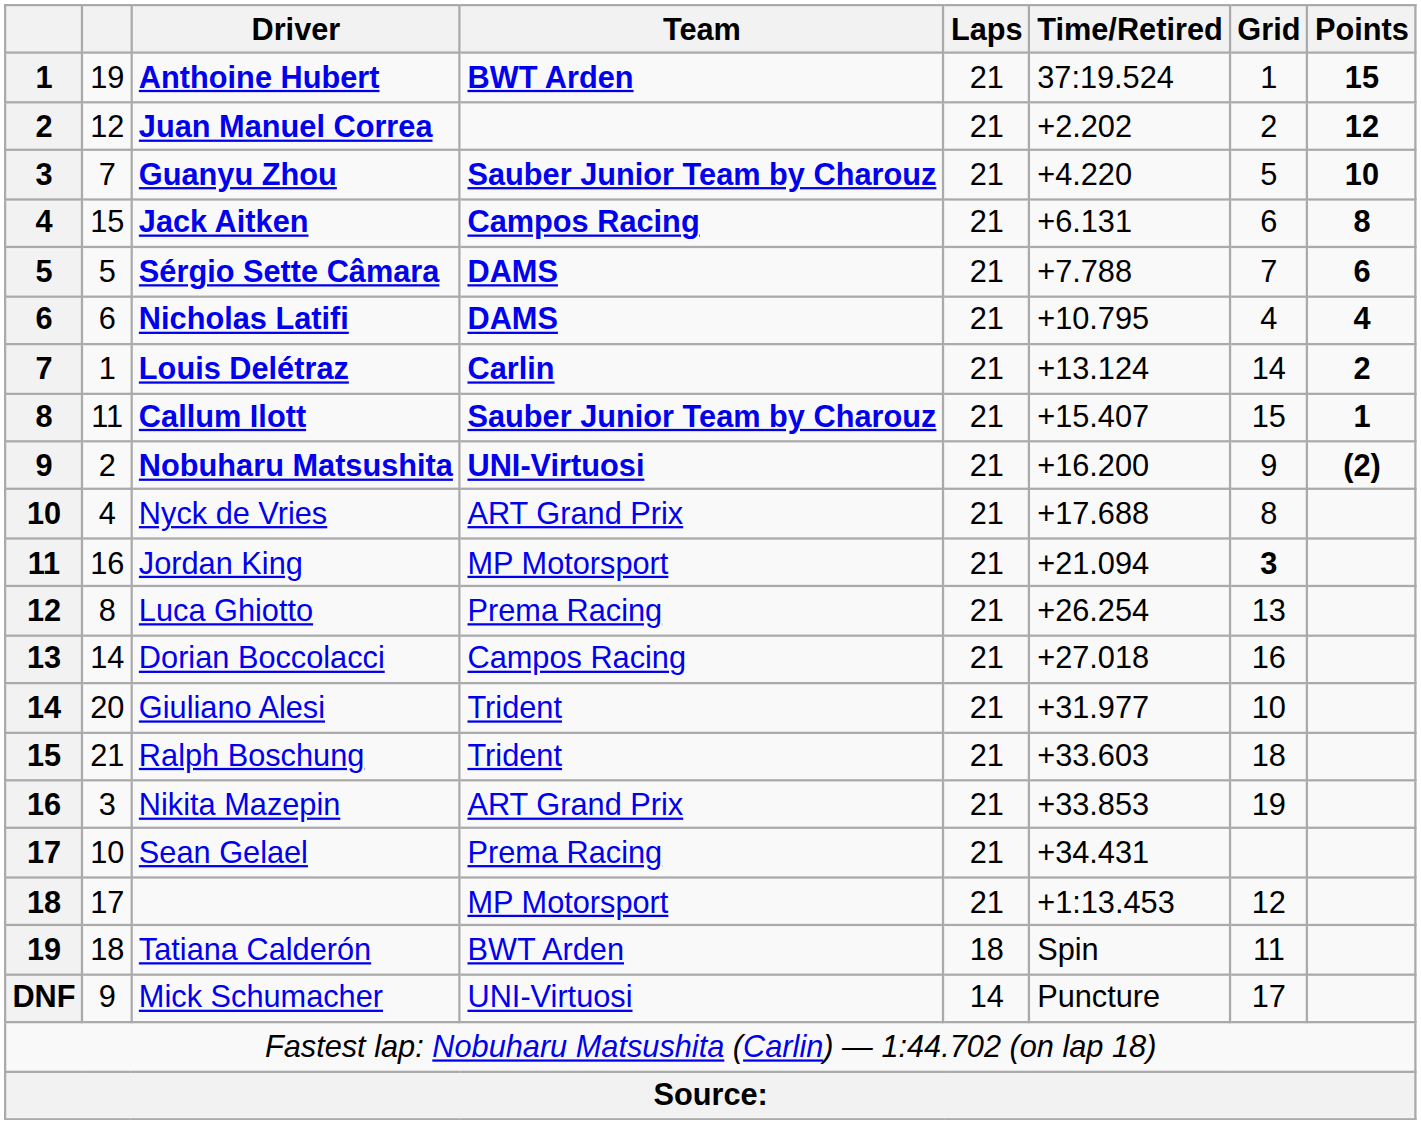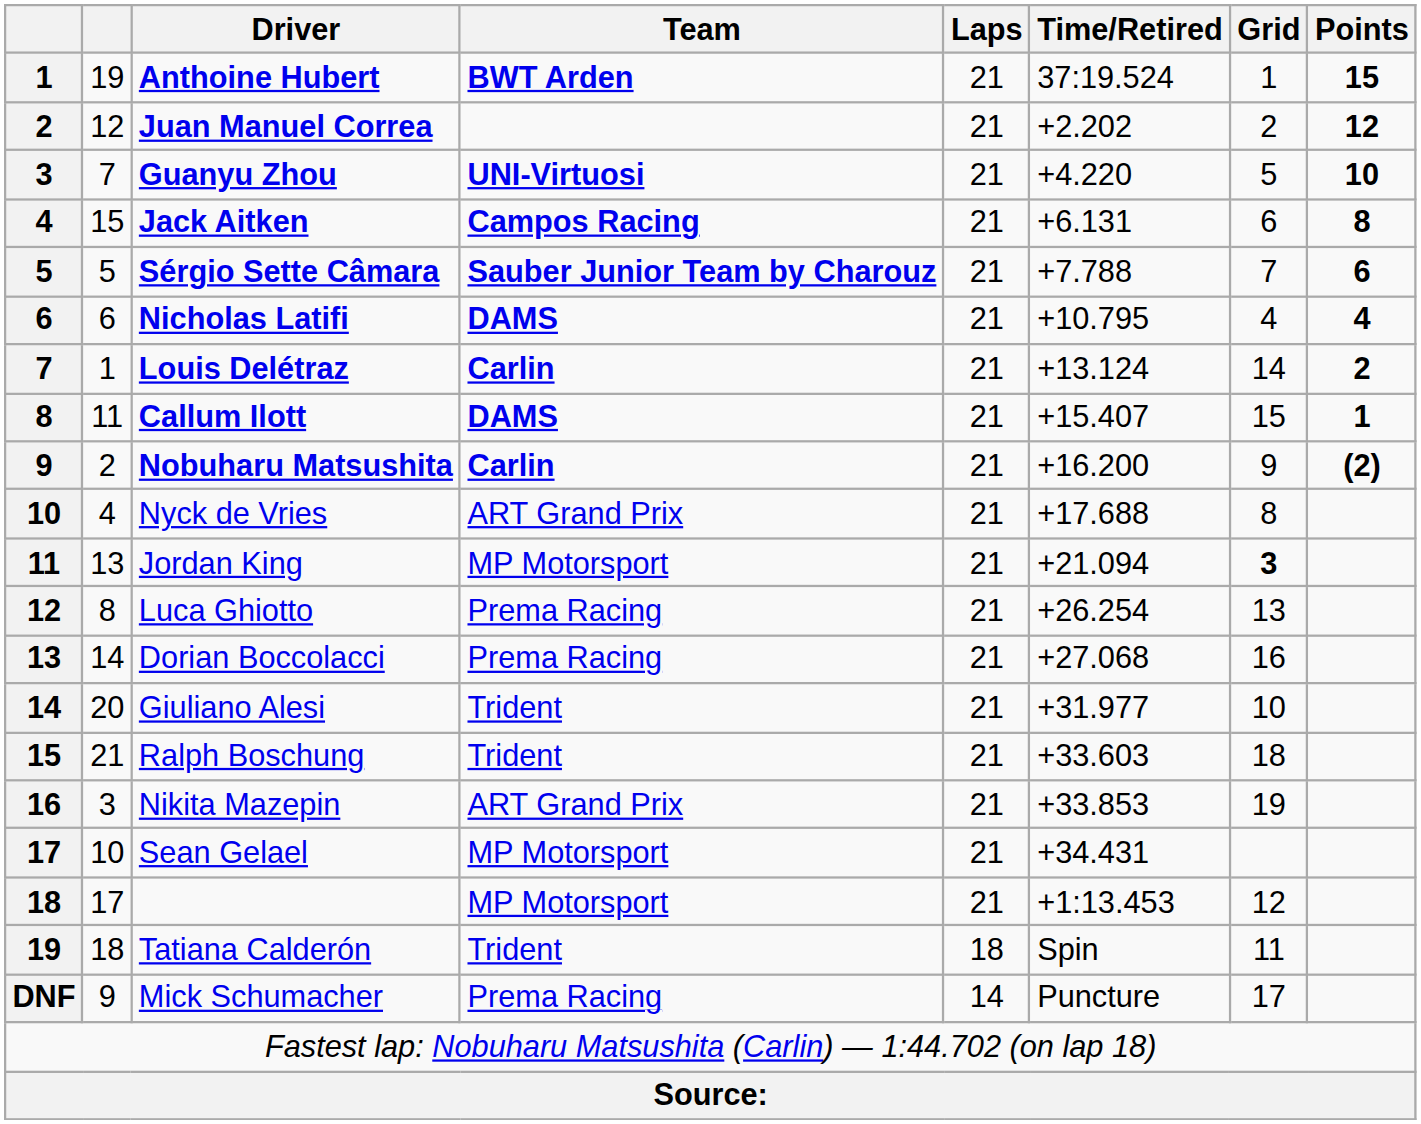 <table class="wikitable" style="font-size: 85%;">
 <tr>
 <th></th>
 <th></th>
 <th>Driver</th>
 <th>Team</th>
 <th>Laps</th>
 <th>Time/Retired</th>
 <th>Grid</th>
 <th>Points</th>
 </tr>
 <tr>
 <th>1</th>
 <td align="center">19</td>
 <td> <strong><a href='#'>Anthoine Hubert</a></strong></td>
 <td><strong><a href='#'>BWT Arden</a></strong></td>
 <td align="center">21</td>
 <td>37:19.524</td>
 <td align="center">1</td>
 <td align="center"><strong>15</strong></td>
 </tr>
 <tr>
 <th>2</th>
 <td align="center">12</td>
 <td> <strong><a href='#'>Juan Manuel Correa</a></strong></td>
 <td><strong></strong></td>
 <td align="center">21</td>
 <td>+2.202</td>
 <td align="center">2</td>
 <td align="center"><strong>12</strong></td>
 </tr>
 <tr>
 <th>3</th>
 <td align="center">7</td>
 <td> <strong><a href='#'>Guanyu Zhou</a></strong></td>
-<td><strong><a href='#'>Sauber Junior Team by Charouz</a></strong></td>
+<td><strong><a href='#'>UNI-Virtuosi</a></strong></td>
 <td align="center">21</td>
 <td>+4.220</td>
 <td align="center">5</td>
 <td align="center"><strong>10</strong></td>
 </tr>
 <tr>
 <th>4</th>
 <td align="center">15</td>
 <td> <strong><a href='#'>Jack Aitken</a></strong></td>
 <td><strong><a href='#'>Campos Racing</a></strong></td>
 <td align="center">21</td>
 <td>+6.131</td>
 <td align="center">6</td>
 <td align="center"><strong>8</strong></td>
 </tr>
 <tr>
 <th>5</th>
 <td align="center">5</td>
 <td> <strong><a href='#'>Sérgio Sette Câmara</a></strong></td>
-<td><strong><a href='#'>DAMS</a></strong></td>
+<td><strong><a href='#'>Sauber Junior Team by Charouz</a></strong></td>
 <td align="center">21</td>
 <td>+7.788</td>
 <td align="center">7</td>
 <td align="center"><strong>6</strong></td>
 </tr>
 <tr>
 <th>6</th>
 <td align="center">6</td>
 <td> <strong><a href='#'>Nicholas Latifi</a></strong></td>
 <td><strong><a href='#'>DAMS</a></strong></td>
 <td align="center">21</td>
 <td>+10.795</td>
 <td align="center">4</td>
 <td align="center"><strong>4</strong></td>
 </tr>
 <tr>
 <th>7</th>
 <td align="center">1</td>
 <td> <strong><a href='#'>Louis Delétraz</a></strong></td>
 <td><strong><a href='#'>Carlin</a></strong></td>
 <td align="center">21</td>
 <td>+13.124</td>
 <td align="center">14</td>
 <td align="center"><strong>2</strong></td>
 </tr>
 <tr>
 <th>8</th>
 <td align="center">11</td>
 <td> <strong><a href='#'>Callum Ilott</a></strong></td>
-<td><strong><a href='#'>Sauber Junior Team by Charouz</a></strong></td>
+<td><strong><a href='#'>DAMS</a></strong></td>
 <td align="center">21</td>
 <td>+15.407</td>
 <td align="center">15</td>
 <td align="center"><strong>1</strong></td>
 </tr>
 <tr>
 <th>9</th>
 <td align="center">2</td>
 <td> <strong><a href='#'>Nobuharu Matsushita</a></strong></td>
-<td><strong><a href='#'>UNI-Virtuosi</a></strong></td>
+<td><strong><a href='#'>Carlin</a></strong></td>
 <td align="center">21</td>
 <td>+16.200</td>
 <td align="center">9</td>
 <td align="center"><strong>(2)</strong></td>
 </tr>
 <tr>
 <th>10</th>
 <td align="center">4</td>
 <td> <a href='#'>Nyck de Vries</a></td>
 <td><a href='#'>ART Grand Prix</a></td>
 <td align="center">21</td>
 <td>+17.688</td>
 <td align="center">8</td>
 <td align="center"></td>
 </tr>
 <tr>
 <th>11</th>
-<td align="center">16</td>
+<td align="center">13</td>
 <td> <a href='#'>Jordan King</a></td>
 <td><a href='#'>MP Motorsport</a></td>
 <td align="center">21</td>
 <td>+21.094</td>
 <td align="center"><strong>3</strong></td>
 <td align="center"></td>
 </tr>
 <tr>
 <th>12</th>
 <td align="center">8</td>
 <td> <a href='#'>Luca Ghiotto</a></td>
 <td><a href='#'>Prema Racing</a></td>
 <td align="center">21</td>
 <td>+26.254</td>
 <td align="center">13</td>
 <td align="center"></td>
 </tr>
 <tr>
 <th>13</th>
 <td align="center">14</td>
 <td> <a href='#'>Dorian Boccolacci</a></td>
-<td><a href='#'>Campos Racing</a></td>
+<td><a href='#'>Prema Racing</a></td>
 <td align="center">21</td>
-<td>+27.018</td>
+<td>+27.068</td>
 <td align="center">16</td>
 <td align="center"></td>
 </tr>
 <tr>
 <th>14</th>
 <td align="center">20</td>
 <td> <a href='#'>Giuliano Alesi</a></td>
 <td><a href='#'>Trident</a></td>
 <td align="center">21</td>
 <td>+31.977</td>
 <td align="center">10</td>
 <td align="center"></td>
 </tr>
 <tr>
 <th>15</th>
 <td align="center">21</td>
 <td> <a href='#'>Ralph Boschung</a></td>
 <td><a href='#'>Trident</a></td>
 <td align="center">21</td>
 <td>+33.603</td>
 <td align="center">18</td>
 <td align="center"></td>
 </tr>
 <tr>
 <th>16</th>
 <td align="center">3</td>
 <td> <a href='#'>Nikita Mazepin</a></td>
 <td><a href='#'>ART Grand Prix</a></td>
 <td align="center">21</td>
 <td>+33.853</td>
 <td align="center">19</td>
 <td align="center"></td>
 </tr>
 <tr>
 <th>17</th>
 <td align="center">10</td>
 <td> <a href='#'>Sean Gelael</a></td>
-<td><a href='#'>Prema Racing</a></td>
+<td><a href='#'>MP Motorsport</a></td>
 <td align="center">21</td>
 <td>+34.431</td>
 <td align="center"></td>
 <td align="center"></td>
 </tr>
 <tr>
 <th>18</th>
 <td align="center">17</td>
 <td></td>
 <td><a href='#'>MP Motorsport</a></td>
 <td align="center">21</td>
 <td>+1:13.453</td>
 <td align="center">12</td>
 <td align="center"></td>
 </tr>
 <tr>
 <th>19</th>
 <td align="center">18</td>
 <td> <a href='#'>Tatiana Calderón</a></td>
-<td><a href='#'>BWT Arden</a></td>
+<td><a href='#'>Trident</a></td>
 <td align="center">18</td>
 <td>Spin</td>
 <td align="center">11</td>
 <td align="center"></td>
 </tr>
 <tr>
 <th>DNF</th>
 <td align="center">9</td>
 <td> <a href='#'>Mick Schumacher</a></td>
-<td><a href='#'>UNI-Virtuosi</a></td>
+<td><a href='#'>Prema Racing</a></td>
 <td align="center">14</td>
 <td>Puncture</td>
 <td align="center">17</td>
 <td align="center"></td>
 </tr>
 <tr>
 <td colspan="8" align="center"><em>Fastest lap: <a href='#'>Nobuharu Matsushita</a> (<a href='#'>Carlin</a>) — 1:44.702 (on lap 18)</em></td>
 </tr>
 <tr>
 <th colspan="8">Source:</th>
 </tr>
 </table>
